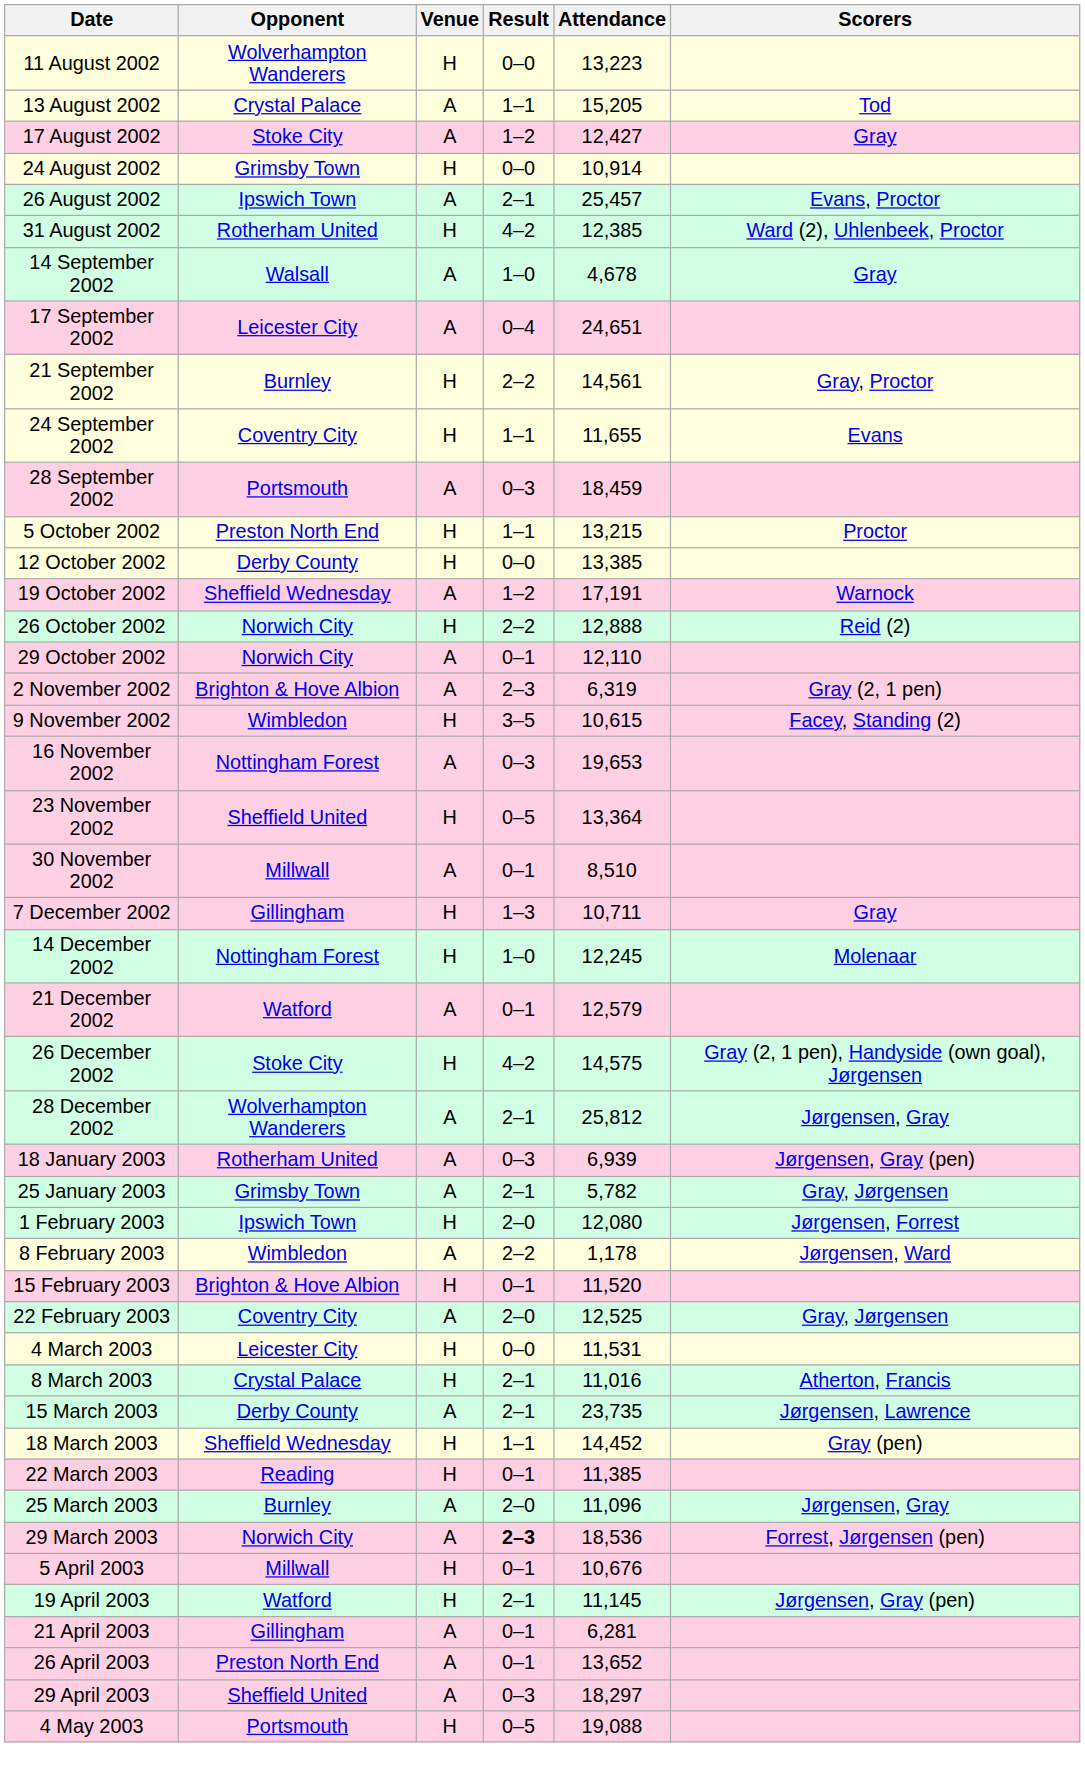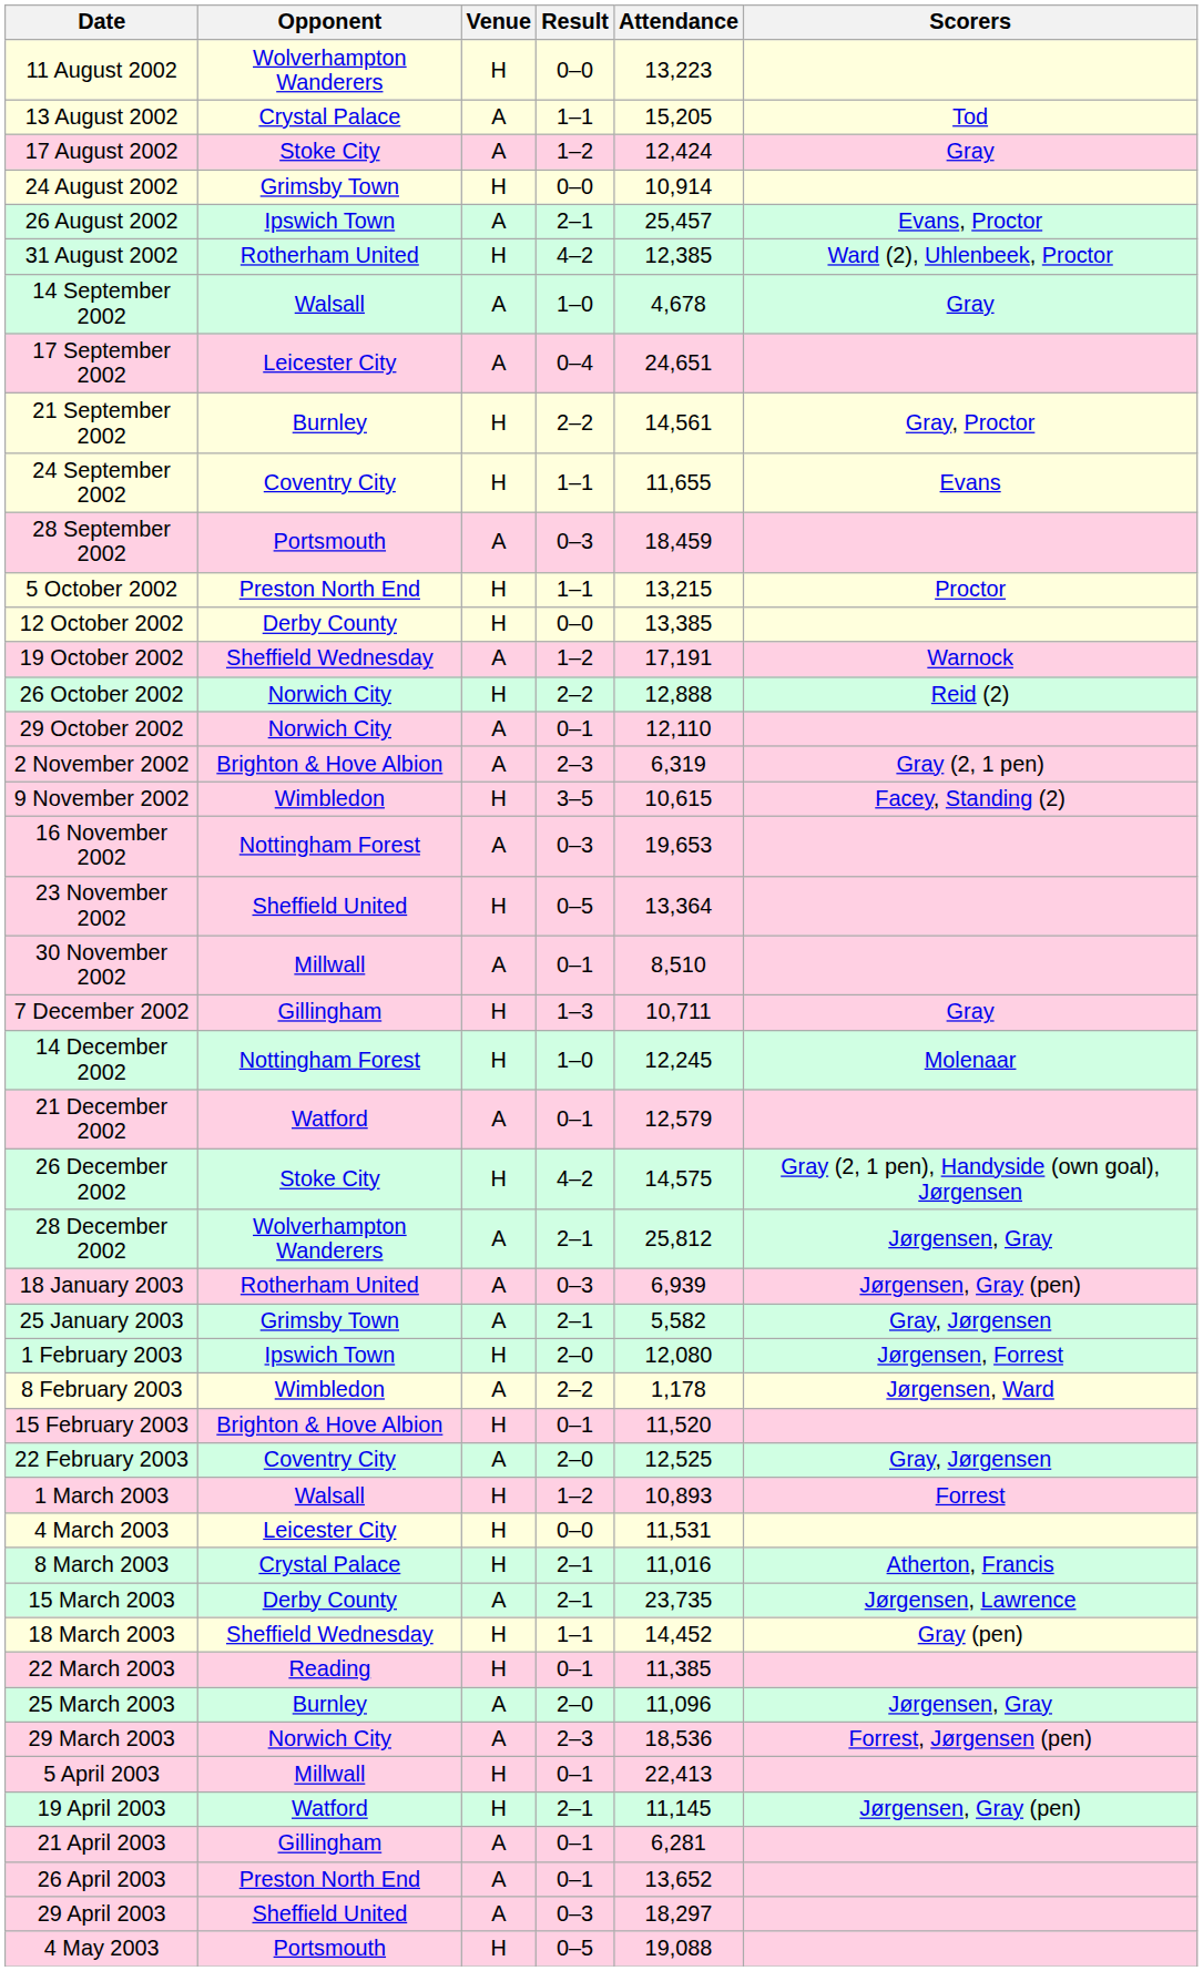 <table class="wikitable sortable" style="font-size:100%; text-align:center">
 <tr>
 <th>Date</th>
 <th>Opponent</th>
 <th>Venue</th>
 <th>Result</th>
 <th>Attendance</th>
 <th>Scorers</th>
 </tr>
 <tr style="background-color: #ffffdd;">
 <td>11 August 2002</td>
 <td><a href='#'>Wolverhampton Wanderers</a></td>
 <td>H</td>
 <td>0–0</td>
 <td>13,223</td>
 <td></td>
 </tr>
 <tr style="background-color: #ffffdd;">
 <td>13 August 2002</td>
 <td><a href='#'>Crystal Palace</a></td>
 <td>A</td>
 <td>1–1</td>
 <td>15,205</td>
 <td><a href='#'>Tod</a></td>
 </tr>
 <tr style="background-color: #ffd0e3;">
 <td>17 August 2002</td>
 <td><a href='#'>Stoke City</a></td>
 <td>A</td>
 <td>1–2</td>
-<td>12,427</td>
+<td>12,424</td>
 <td><a href='#'>Gray</a></td>
 </tr>
 <tr style="background-color: #ffffdd;">
 <td>24 August 2002</td>
 <td><a href='#'>Grimsby Town</a></td>
 <td>H</td>
 <td>0–0</td>
 <td>10,914</td>
 <td></td>
 </tr>
 <tr style="background-color: #d0ffe3;">
 <td>26 August 2002</td>
 <td><a href='#'>Ipswich Town</a></td>
 <td>A</td>
 <td>2–1</td>
 <td>25,457</td>
 <td><a href='#'>Evans</a>, <a href='#'>Proctor</a></td>
 </tr>
 <tr style="background-color: #d0ffe3;">
 <td>31 August 2002</td>
 <td><a href='#'>Rotherham United</a></td>
 <td>H</td>
 <td>4–2</td>
 <td>12,385</td>
 <td><a href='#'>Ward</a> (2), <a href='#'>Uhlenbeek</a>, <a href='#'>Proctor</a></td>
 </tr>
 <tr style="background-color: #d0ffe3;">
 <td>14 September 2002</td>
 <td><a href='#'>Walsall</a></td>
 <td>A</td>
 <td>1–0</td>
 <td>4,678</td>
 <td><a href='#'>Gray</a></td>
 </tr>
 <tr style="background-color: #ffd0e3;">
 <td>17 September 2002</td>
 <td><a href='#'>Leicester City</a></td>
 <td>A</td>
 <td>0–4</td>
 <td>24,651</td>
 <td></td>
 </tr>
 <tr style="background-color: #ffffdd;">
 <td>21 September 2002</td>
 <td><a href='#'>Burnley</a></td>
 <td>H</td>
 <td>2–2</td>
 <td>14,561</td>
 <td><a href='#'>Gray</a>, <a href='#'>Proctor</a></td>
 </tr>
 <tr style="background-color: #ffffdd;">
 <td>24 September 2002</td>
 <td><a href='#'>Coventry City</a></td>
 <td>H</td>
 <td>1–1</td>
 <td>11,655</td>
 <td><a href='#'>Evans</a></td>
 </tr>
 <tr style="background-color: #ffd0e3;">
 <td>28 September 2002</td>
 <td><a href='#'>Portsmouth</a></td>
 <td>A</td>
 <td>0–3</td>
 <td>18,459</td>
 <td></td>
 </tr>
 <tr style="background-color: #ffffdd;">
 <td>5 October 2002</td>
 <td><a href='#'>Preston North End</a></td>
 <td>H</td>
 <td>1–1</td>
 <td>13,215</td>
 <td><a href='#'>Proctor</a></td>
 </tr>
 <tr style="background-color: #ffffdd;">
 <td>12 October 2002</td>
 <td><a href='#'>Derby County</a></td>
 <td>H</td>
 <td>0–0</td>
 <td>13,385</td>
 <td></td>
 </tr>
 <tr style="background-color: #ffd0e3;">
 <td>19 October 2002</td>
 <td><a href='#'>Sheffield Wednesday</a></td>
 <td>A</td>
 <td>1–2</td>
 <td>17,191</td>
 <td><a href='#'>Warnock</a></td>
 </tr>
 <tr style="background-color: #d0ffe3;">
 <td>26 October 2002</td>
 <td><a href='#'>Norwich City</a></td>
 <td>H</td>
 <td>2–2</td>
 <td>12,888</td>
 <td><a href='#'>Reid</a> (2)</td>
 </tr>
 <tr style="background-color: #ffd0e3;">
 <td>29 October 2002</td>
 <td><a href='#'>Norwich City</a></td>
 <td>A</td>
 <td>0–1</td>
 <td>12,110</td>
 <td></td>
 </tr>
 <tr style="background-color: #ffd0e3;">
 <td>2 November 2002</td>
 <td><a href='#'>Brighton & Hove Albion</a></td>
 <td>A</td>
 <td>2–3</td>
 <td>6,319</td>
 <td><a href='#'>Gray</a> (2, 1 pen)</td>
 </tr>
 <tr style="background-color: #ffd0e3;">
 <td>9 November 2002</td>
 <td><a href='#'>Wimbledon</a></td>
 <td>H</td>
 <td>3–5</td>
 <td>10,615</td>
 <td><a href='#'>Facey</a>, <a href='#'>Standing</a> (2)</td>
 </tr>
 <tr style="background-color: #ffd0e3;">
 <td>16 November 2002</td>
 <td><a href='#'>Nottingham Forest</a></td>
 <td>A</td>
 <td>0–3</td>
 <td>19,653</td>
 <td></td>
 </tr>
 <tr style="background-color: #ffd0e3;">
 <td>23 November 2002</td>
 <td><a href='#'>Sheffield United</a></td>
 <td>H</td>
 <td>0–5</td>
 <td>13,364</td>
 <td></td>
 </tr>
 <tr style="background-color: #ffd0e3;">
 <td>30 November 2002</td>
 <td><a href='#'>Millwall</a></td>
 <td>A</td>
 <td>0–1</td>
 <td>8,510</td>
 <td></td>
 </tr>
 <tr style="background-color: #ffd0e3;">
 <td>7 December 2002</td>
 <td><a href='#'>Gillingham</a></td>
 <td>H</td>
 <td>1–3</td>
 <td>10,711</td>
 <td><a href='#'>Gray</a></td>
 </tr>
 <tr style="background-color: #d0ffe3;">
 <td>14 December 2002</td>
 <td><a href='#'>Nottingham Forest</a></td>
 <td>H</td>
 <td>1–0</td>
 <td>12,245</td>
 <td><a href='#'>Molenaar</a></td>
 </tr>
 <tr style="background-color: #ffd0e3;">
 <td>21 December 2002</td>
 <td><a href='#'>Watford</a></td>
 <td>A</td>
 <td>0–1</td>
 <td>12,579</td>
 <td></td>
 </tr>
 <tr style="background-color: #d0ffe3;">
 <td>26 December 2002</td>
 <td><a href='#'>Stoke City</a></td>
 <td>H</td>
 <td>4–2</td>
 <td>14,575</td>
 <td><a href='#'>Gray</a> (2, 1 pen), <a href='#'>Handyside</a> (own goal), <a href='#'>Jørgensen</a></td>
 </tr>
 <tr style="background-color: #d0ffe3;">
 <td>28 December 2002</td>
 <td><a href='#'>Wolverhampton Wanderers</a></td>
 <td>A</td>
 <td>2–1</td>
 <td>25,812</td>
 <td><a href='#'>Jørgensen</a>, <a href='#'>Gray</a></td>
 </tr>
 <tr style="background-color: #ffd0e3;">
 <td>18 January 2003</td>
 <td><a href='#'>Rotherham United</a></td>
 <td>A</td>
 <td>0–3</td>
 <td>6,939</td>
 <td><a href='#'>Jørgensen</a>, <a href='#'>Gray</a> (pen)</td>
 </tr>
 <tr style="background-color: #d0ffe3;">
 <td>25 January 2003</td>
 <td><a href='#'>Grimsby Town</a></td>
 <td>A</td>
 <td>2–1</td>
-<td>5,782</td>
+<td>5,582</td>
 <td><a href='#'>Gray</a>, <a href='#'>Jørgensen</a></td>
 </tr>
 <tr style="background-color: #d0ffe3;">
 <td>1 February 2003</td>
 <td><a href='#'>Ipswich Town</a></td>
 <td>H</td>
 <td>2–0</td>
 <td>12,080</td>
 <td><a href='#'>Jørgensen</a>, <a href='#'>Forrest</a></td>
 </tr>
 <tr style="background-color: #ffffdd;">
 <td>8 February 2003</td>
 <td><a href='#'>Wimbledon</a></td>
 <td>A</td>
 <td>2–2</td>
 <td>1,178</td>
 <td><a href='#'>Jørgensen</a>, <a href='#'>Ward</a></td>
 </tr>
 <tr style="background-color: #ffd0e3;">
 <td>15 February 2003</td>
 <td><a href='#'>Brighton & Hove Albion</a></td>
 <td>H</td>
 <td>0–1</td>
 <td>11,520</td>
 <td></td>
 </tr>
 <tr style="background-color: #d0ffe3;">
 <td>22 February 2003</td>
 <td><a href='#'>Coventry City</a></td>
 <td>A</td>
 <td>2–0</td>
 <td>12,525</td>
 <td><a href='#'>Gray</a>, <a href='#'>Jørgensen</a></td>
+</tr>
+<tr style="background-color: #ffd0e3;">
+<td>1 March 2003</td>
+<td><a href='#'>Walsall</a></td>
+<td>H</td>
+<td>1–2</td>
+<td>10,893</td>
+<td><a href='#'>Forrest</a></td>
 </tr>
 <tr style="background-color: #ffffdd;">
 <td>4 March 2003</td>
 <td><a href='#'>Leicester City</a></td>
 <td>H</td>
 <td>0–0</td>
 <td>11,531</td>
 <td></td>
 </tr>
 <tr style="background-color: #d0ffe3;">
 <td>8 March 2003</td>
 <td><a href='#'>Crystal Palace</a></td>
 <td>H</td>
 <td>2–1</td>
 <td>11,016</td>
 <td><a href='#'>Atherton</a>, <a href='#'>Francis</a></td>
 </tr>
 <tr style="background-color: #d0ffe3;">
 <td>15 March 2003</td>
 <td><a href='#'>Derby County</a></td>
 <td>A</td>
 <td>2–1</td>
 <td>23,735</td>
 <td><a href='#'>Jørgensen</a>, <a href='#'>Lawrence</a></td>
 </tr>
 <tr style="background-color: #ffffdd;">
 <td>18 March 2003</td>
 <td><a href='#'>Sheffield Wednesday</a></td>
 <td>H</td>
 <td>1–1</td>
 <td>14,452</td>
 <td><a href='#'>Gray</a> (pen)</td>
 </tr>
 <tr style="background-color: #ffd0e3;">
 <td>22 March 2003</td>
 <td><a href='#'>Reading</a></td>
 <td>H</td>
 <td>0–1</td>
 <td>11,385</td>
 <td></td>
 </tr>
 <tr style="background-color: #d0ffe3;">
 <td>25 March 2003</td>
 <td><a href='#'>Burnley</a></td>
 <td>A</td>
 <td>2–0</td>
 <td>11,096</td>
 <td><a href='#'>Jørgensen</a>, <a href='#'>Gray</a></td>
 </tr>
 <tr style="background-color: #ffd0e3;">
 <td>29 March 2003</td>
 <td><a href='#'>Norwich City</a></td>
 <td>A</td>
-<td><strong>2–3</strong></td>
+<td>2–3</td>
 <td>18,536</td>
 <td><a href='#'>Forrest</a>, <a href='#'>Jørgensen</a> (pen)</td>
 </tr>
 <tr style="background-color: #ffd0e3;">
 <td>5 April 2003</td>
 <td><a href='#'>Millwall</a></td>
 <td>H</td>
 <td>0–1</td>
-<td>10,676</td>
+<td>22,413</td>
 <td></td>
 </tr>
 <tr style="background-color: #d0ffe3;">
 <td>19 April 2003</td>
 <td><a href='#'>Watford</a></td>
 <td>H</td>
 <td>2–1</td>
 <td>11,145</td>
 <td><a href='#'>Jørgensen</a>, <a href='#'>Gray</a> (pen)</td>
 </tr>
 <tr style="background-color: #ffd0e3;">
 <td>21 April 2003</td>
 <td><a href='#'>Gillingham</a></td>
 <td>A</td>
 <td>0–1</td>
 <td>6,281</td>
 <td></td>
 </tr>
 <tr style="background-color: #ffd0e3;">
 <td>26 April 2003</td>
 <td><a href='#'>Preston North End</a></td>
 <td>A</td>
 <td>0–1</td>
 <td>13,652</td>
 <td></td>
 </tr>
 <tr style="background-color: #ffd0e3;">
 <td>29 April 2003</td>
 <td><a href='#'>Sheffield United</a></td>
 <td>A</td>
 <td>0–3</td>
 <td>18,297</td>
 <td></td>
 </tr>
 <tr style="background-color: #ffd0e3;">
 <td>4 May 2003</td>
 <td><a href='#'>Portsmouth</a></td>
 <td>H</td>
 <td>0–5</td>
 <td>19,088</td>
 <td></td>
 </tr>
 </table>
